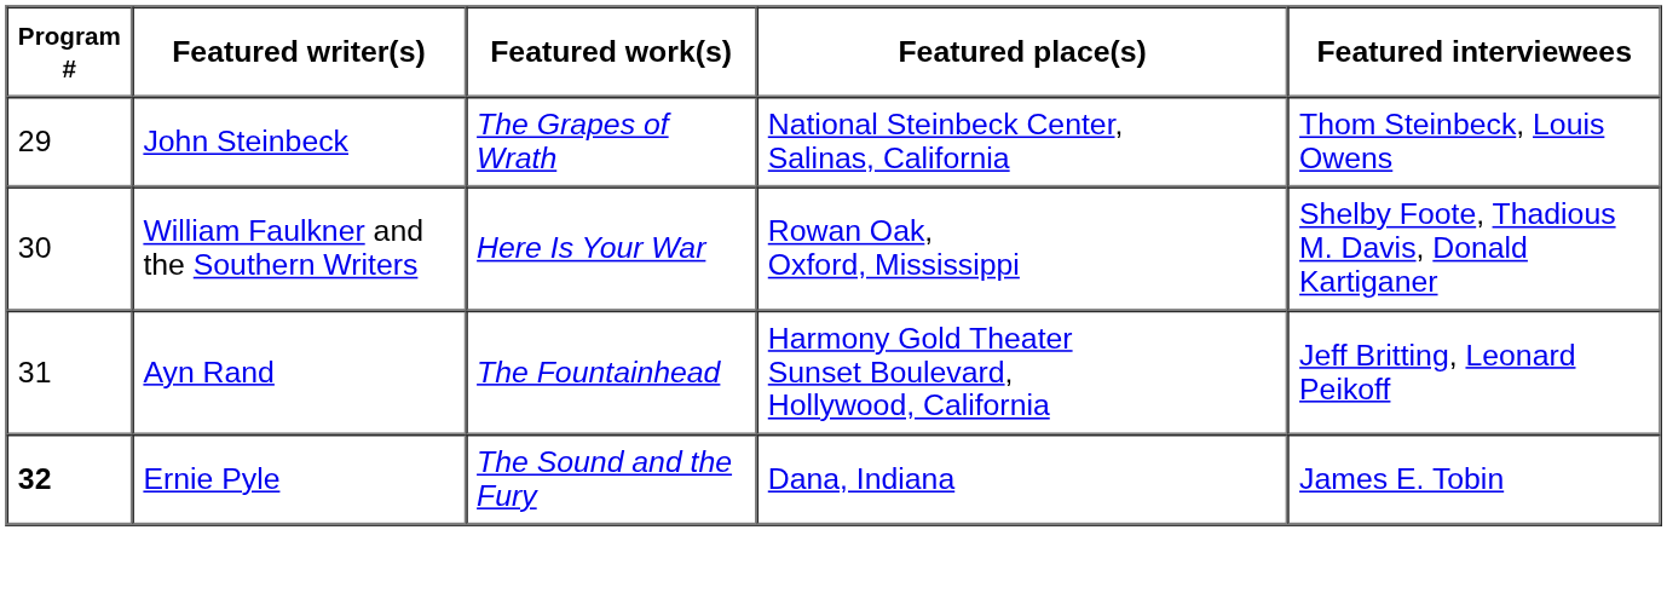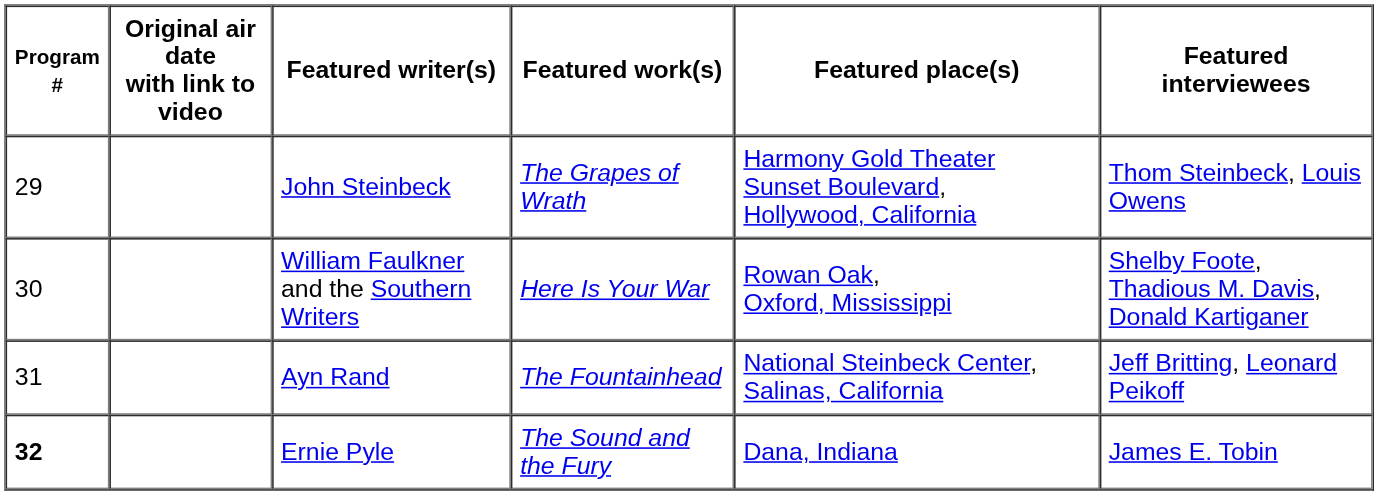 <table border=1 cellspacing=0 cellpadding=5>
 <tr>
 <th style="width:30px;"><small>Program #</small></th>
+<th style="width:110px;">Original air date<br>with link to video</th>
 <th style="width:180px;">Featured writer(s)</th>
 <th style="width:150px;">Featured work(s)</th>
 <th style="width:300px;">Featured place(s)</th>
 <th style="width:200px;">Featured interviewees</th>
 </tr>
 <tr>
 <td>29</td>
+<td></td>
 <td><a href='#'>John Steinbeck</a></td>
 <td><em><a href='#'>The Grapes of Wrath</a></em></td>
-<td><a href='#'>National Steinbeck Center</a>,<br><a href='#'>Salinas, California</a></td>
+<td><a href='#'>Harmony Gold Theater</a><br><a href='#'>Sunset Boulevard</a>,<br><a href='#'>Hollywood, California</a></td>
 <td><a href='#'>Thom Steinbeck</a>, <a href='#'>Louis Owens</a></td>
 </tr>
 <tr>
 <td>30</td>
+<td></td>
 <td><a href='#'>William Faulkner</a> and the <a href='#'>Southern Writers</a></td>
 <td><em><a href='#'>Here Is Your War</a></em></td>
 <td><a href='#'>Rowan Oak</a>,<br><a href='#'>Oxford, Mississippi</a></td>
 <td><a href='#'>Shelby Foote</a>, <a href='#'>Thadious M. Davis</a>, <a href='#'>Donald Kartiganer</a></td>
 </tr>
 <tr>
 <td>31</td>
+<td></td>
 <td><a href='#'>Ayn Rand</a></td>
 <td><em><a href='#'>The Fountainhead</a></em></td>
-<td><a href='#'>Harmony Gold Theater</a><br><a href='#'>Sunset Boulevard</a>,<br><a href='#'>Hollywood, California</a></td>
+<td><a href='#'>National Steinbeck Center</a>,<br><a href='#'>Salinas, California</a></td>
 <td><a href='#'>Jeff Britting</a>, <a href='#'>Leonard Peikoff</a></td>
 </tr>
 <tr>
 <td><strong>32</strong></td>
+<td></td>
 <td><a href='#'>Ernie Pyle</a></td>
 <td><em><a href='#'>The Sound and the Fury</a></em></td>
 <td><a href='#'>Dana, Indiana</a></td>
 <td><a href='#'>James E. Tobin</a></td>
 </tr>
 </table>
